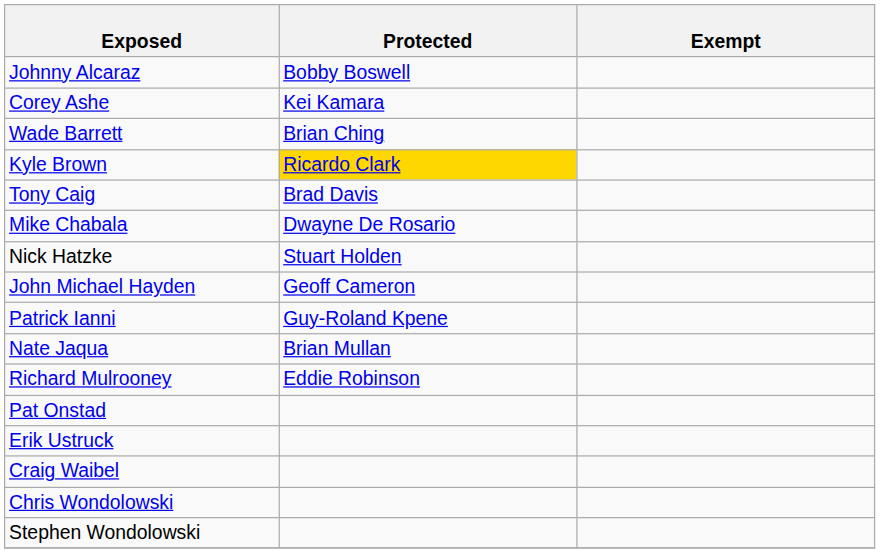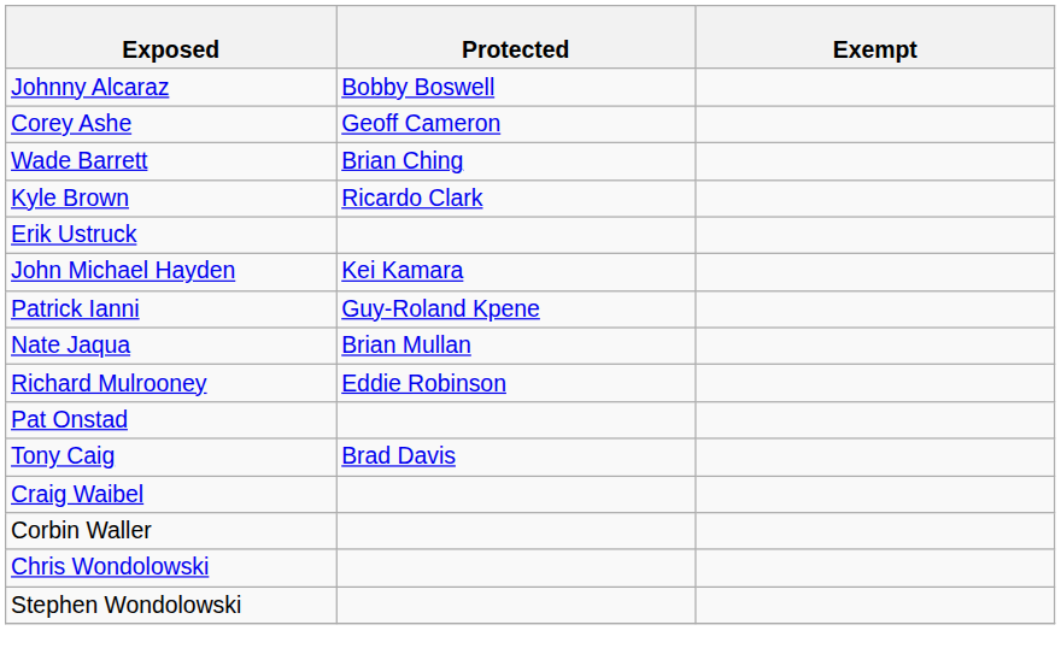 <table class="wikitable">
 <tr>
 <th style="width:23%"><br>Exposed</th>
 <th style="width:25%"><br>Protected</th>
 <th style="width:25%"><br>Exempt</th>
 </tr>
 <tr>
 <td><a href='#'>Johnny Alcaraz</a></td>
 <td><a href='#'>Bobby Boswell</a></td>
 <td></td>
 </tr>
 <tr>
 <td><a href='#'>Corey Ashe</a></td>
-<td><a href='#'>Kei Kamara</a></td>
+<td><a href='#'>Geoff Cameron</a></td>
 <td></td>
 </tr>
 <tr>
 <td><a href='#'>Wade Barrett</a></td>
 <td><a href='#'>Brian Ching</a></td>
 <td></td>
 </tr>
 <tr>
 <td><a href='#'>Kyle Brown</a></td>
-<td style="background: gold;"><a href='#'>Ricardo Clark</a></td>
+<td><a href='#'>Ricardo Clark</a></td>
 <td></td>
 </tr>
 <tr>
-<td><a href='#'>Tony Caig</a></td>
-<td><a href='#'>Brad Davis</a></td>
+<td><a href='#'>Erik Ustruck</a></td>
 <td></td>
-</tr>
-<tr>
-<td><a href='#'>Mike Chabala</a></td>
-<td><a href='#'>Dwayne De Rosario</a></td>
-<td></td>
-</tr>
-<tr>
-<td>Nick Hatzke</td>
-<td><a href='#'>Stuart Holden</a></td>
 <td></td>
 </tr>
 <tr>
 <td><a href='#'>John Michael Hayden</a></td>
-<td><a href='#'>Geoff Cameron</a></td>
+<td><a href='#'>Kei Kamara</a></td>
 <td></td>
 </tr>
 <tr>
 <td><a href='#'>Patrick Ianni</a></td>
 <td><a href='#'>Guy-Roland Kpene</a></td>
 <td></td>
 </tr>
 <tr>
 <td><a href='#'>Nate Jaqua</a></td>
 <td><a href='#'>Brian Mullan</a></td>
 <td></td>
 </tr>
 <tr>
 <td><a href='#'>Richard Mulrooney</a></td>
 <td><a href='#'>Eddie Robinson</a></td>
 <td></td>
 </tr>
 <tr>
 <td><a href='#'>Pat Onstad</a></td>
 <td></td>
 <td></td>
 </tr>
 <tr>
-<td><a href='#'>Erik Ustruck</a></td>
+<td><a href='#'>Tony Caig</a></td>
+<td><a href='#'>Brad Davis</a></td>
+<td></td>
+</tr>
+<tr>
+<td><a href='#'>Craig Waibel</a></td>
 <td></td>
 <td></td>
 </tr>
 <tr>
-<td><a href='#'>Craig Waibel</a></td>
+<td>Corbin Waller</td>
 <td></td>
 <td></td>
 </tr>
 <tr>
 <td><a href='#'>Chris Wondolowski</a></td>
 <td></td>
 <td></td>
 </tr>
 <tr>
 <td>Stephen Wondolowski</td>
 <td></td>
 <td></td>
 </tr>
 <tr>
 </tr>
 </table>
